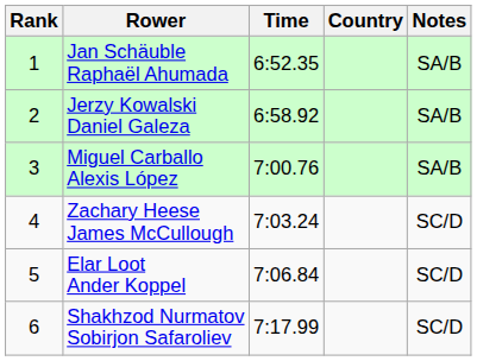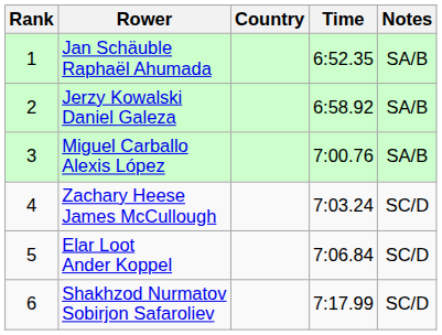 <table class="wikitable" style="text-align:center">
 <tr>
 <th>Rank</th>
 <th>Rower</th>
+<th>Country</th>
 <th>Time</th>
-<th>Country</th>
 <th>Notes</th>
 </tr>
 <tr bgcolor=ccffcc>
 <td>1</td>
 <td align="left"><a href='#'>Jan Schäuble</a><br><a href='#'>Raphaël Ahumada</a></td>
+<td align="left"></td>
 <td>6:52.35</td>
-<td align="left"></td>
 <td>SA/B</td>
 </tr>
 <tr bgcolor=ccffcc>
 <td>2</td>
 <td align="left"><a href='#'>Jerzy Kowalski</a><br><a href='#'>Daniel Galeza</a></td>
+<td align="left"></td>
 <td>6:58.92</td>
-<td align="left"></td>
 <td>SA/B</td>
 </tr>
 <tr bgcolor=ccffcc>
 <td>3</td>
 <td align="left"><a href='#'>Miguel Carballo</a><br><a href='#'>Alexis López</a></td>
+<td align="left"></td>
 <td>7:00.76</td>
-<td align="left"></td>
 <td>SA/B</td>
 </tr>
 <tr>
 <td>4</td>
 <td align="left"><a href='#'>Zachary Heese</a><br><a href='#'>James McCullough</a></td>
+<td align="left"></td>
 <td>7:03.24</td>
-<td align="left"></td>
 <td>SC/D</td>
 </tr>
 <tr>
 <td>5</td>
 <td align="left"><a href='#'>Elar Loot</a><br><a href='#'>Ander Koppel</a></td>
+<td align="left"></td>
 <td>7:06.84</td>
-<td align="left"></td>
 <td>SC/D</td>
 </tr>
 <tr>
 <td>6</td>
 <td align="left"><a href='#'>Shakhzod Nurmatov</a><br><a href='#'>Sobirjon Safaroliev</a></td>
+<td align="left"></td>
 <td>7:17.99</td>
-<td align="left"></td>
 <td>SC/D</td>
 </tr>
 </table>
